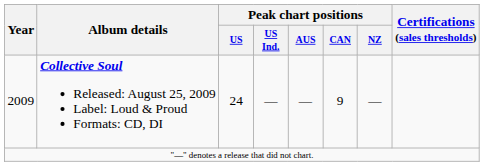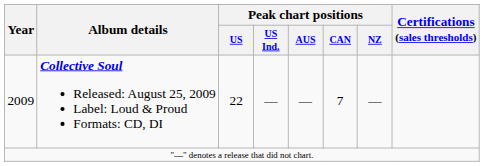 <table class="wikitable">
 <tr>
 <th rowspan="2">Year</th>
 <th rowspan="2">Album details</th>
 <th colspan="5">Peak chart positions</th>
 <th rowspan="2"><a href='#'>Certifications</a><br><small>(<a href='#'>sales thresholds</a>)</small></th>
 </tr>
 <tr>
 <th style="width:3em;font-size:75%"><a href='#'>US</a><br></th>
 <th style="width:3em;font-size:75%"><a href='#'>US<br>Ind.</a><br></th>
 <th style="width:3em;font-size:75%"><a href='#'>AUS</a><br></th>
 <th style="width:3em;font-size:75%"><a href='#'>CAN</a><br></th>
 <th style="width:3em;font-size:75%"><a href='#'>NZ</a><br></th>
 </tr>
 <tr>
 <td>2009</td>
 <td align="left"><strong><em><a href='#'>Collective Soul</a></em></strong><br><ul><li>Released: August 25, 2009</li><li>Label: Loud & Proud</li><li>Formats: CD, DI</li></ul></td>
-<td align="center">24<br></td>
+<td align="center">22<br></td>
 <td align="center">—</td>
 <td align="center">—</td>
-<td align="center">9</td>
+<td align="center">7</td>
 <td align="center">—</td>
 <td></td>
 </tr>
 <tr>
 <td align="center" colspan="12" style="font-size: 8pt">"—" denotes a release that did not chart.</td>
 </tr>
 </table>
